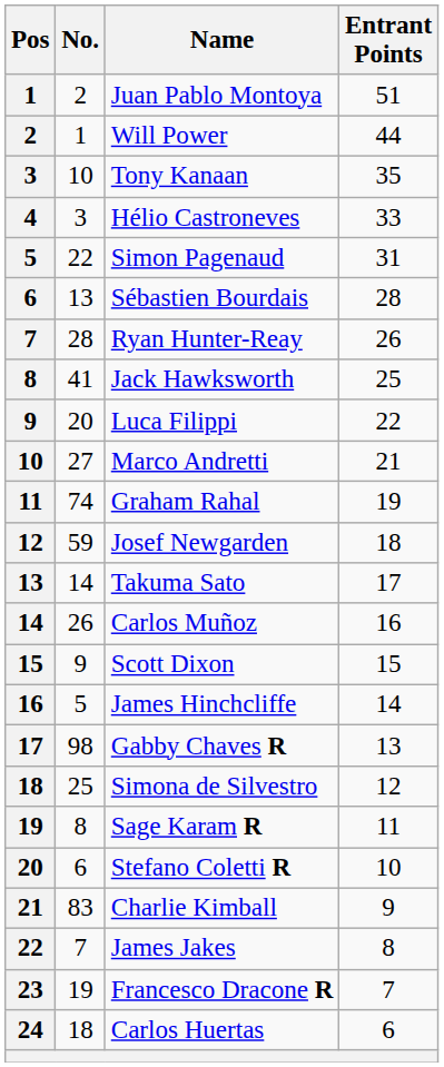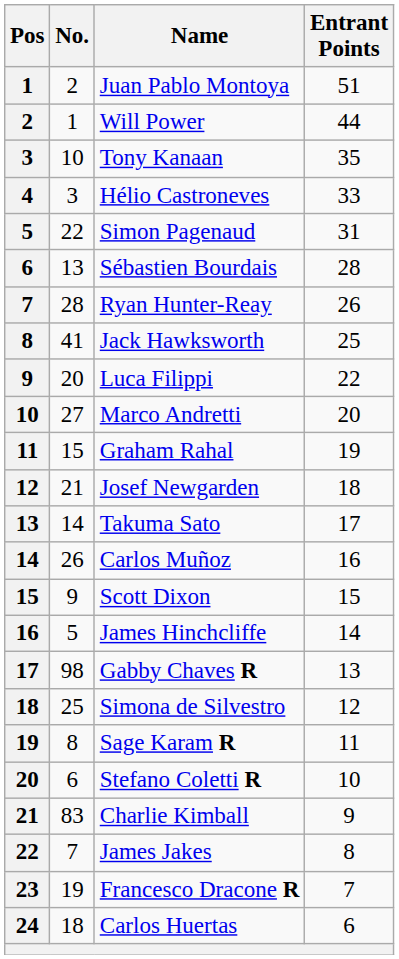 <table class="wikitable sortable" "style=fontsize=95%">
 <tr>
 <th>Pos</th>
 <th>No.</th>
 <th>Name</th>
 <th>Entrant<br> Points</th>
 </tr>
 <tr>
 <th scope="row">1</th>
 <td align=center>2</td>
 <td> <a href='#'>Juan Pablo Montoya</a></td>
 <td align="center">51</td>
 </tr>
 <tr>
 <th scope="row">2</th>
 <td align=center>1</td>
 <td> <a href='#'>Will Power</a></td>
 <td align="center">44</td>
 </tr>
 <tr>
 <th scope="row">3</th>
 <td align=center>10</td>
 <td> <a href='#'>Tony Kanaan</a></td>
 <td align="center">35</td>
 </tr>
 <tr>
 <th scope="row">4</th>
 <td align=center>3</td>
 <td> <a href='#'>Hélio Castroneves</a></td>
 <td align="center">33</td>
 </tr>
 <tr>
 <th scope="row">5</th>
 <td align=center>22</td>
 <td> <a href='#'>Simon Pagenaud</a></td>
 <td align="center">31</td>
 </tr>
 <tr>
 <th scope="row">6</th>
 <td align=center>13</td>
 <td> <a href='#'>Sébastien Bourdais</a></td>
 <td align="center">28</td>
 </tr>
 <tr>
 <th scope="row">7</th>
 <td align=center>28</td>
 <td> <a href='#'>Ryan Hunter-Reay</a></td>
 <td align="center">26</td>
 </tr>
 <tr>
 <th scope="row">8</th>
 <td align=center>41</td>
 <td> <a href='#'>Jack Hawksworth</a></td>
 <td align="center">25</td>
 </tr>
 <tr>
 <th scope="row">9</th>
 <td align=center>20</td>
 <td> <a href='#'>Luca Filippi</a></td>
 <td align="center">22</td>
 </tr>
 <tr>
 <th scope="row">10</th>
 <td align=center>27</td>
 <td> <a href='#'>Marco Andretti</a></td>
-<td align="center">21</td>
+<td align="center">20</td>
 </tr>
 <tr>
 <th scope="row">11</th>
-<td align=center>74</td>
+<td align=center>15</td>
 <td> <a href='#'>Graham Rahal</a></td>
 <td align="center">19</td>
 </tr>
 <tr>
 <th scope="row">12</th>
-<td align=center>59</td>
+<td align=center>21</td>
 <td> <a href='#'>Josef Newgarden</a></td>
 <td align="center">18</td>
 </tr>
 <tr>
 <th scope="row">13</th>
 <td align=center>14</td>
 <td> <a href='#'>Takuma Sato</a></td>
 <td align="center">17</td>
 </tr>
 <tr>
 <th scope="row">14</th>
 <td align=center>26</td>
 <td> <a href='#'>Carlos Muñoz</a></td>
 <td align="center">16</td>
 </tr>
 <tr>
 <th scope="row">15</th>
 <td align=center>9</td>
 <td> <a href='#'>Scott Dixon</a></td>
 <td align="center">15</td>
 </tr>
 <tr>
 <th scope="row">16</th>
 <td align=center>5</td>
 <td> <a href='#'>James Hinchcliffe</a></td>
 <td align="center">14</td>
 </tr>
 <tr>
 <th scope="row">17</th>
 <td align=center>98</td>
 <td> <a href='#'>Gabby Chaves</a> <strong><span>R</span></strong></td>
 <td align="center">13</td>
 </tr>
 <tr>
 <th scope="row">18</th>
 <td align=center>25</td>
 <td> <a href='#'>Simona de Silvestro</a></td>
 <td align="center">12</td>
 </tr>
 <tr>
 <th scope="row">19</th>
 <td align=center>8</td>
 <td> <a href='#'>Sage Karam</a> <strong><span>R</span></strong></td>
 <td align="center">11</td>
 </tr>
 <tr>
 <th scope="row">20</th>
 <td align=center>6</td>
 <td> <a href='#'>Stefano Coletti</a> <strong><span>R</span></strong></td>
 <td align="center">10</td>
 </tr>
 <tr>
 <th scope="row">21</th>
 <td align=center>83</td>
 <td> <a href='#'>Charlie Kimball</a></td>
 <td align="center">9</td>
 </tr>
 <tr>
 <th scope="row">22</th>
 <td align=center>7</td>
 <td> <a href='#'>James Jakes</a></td>
 <td align="center">8</td>
 </tr>
 <tr>
 <th scope="row">23</th>
 <td align=center>19</td>
 <td> <a href='#'>Francesco Dracone</a> <strong><span>R</span></strong></td>
 <td align="center">7</td>
 </tr>
 <tr>
 <th scope="row">24</th>
 <td align=center>18</td>
 <td> <a href='#'>Carlos Huertas</a></td>
 <td align="center">6</td>
 </tr>
 <tr>
 <th colspan=11 align=center></th>
 </tr>
 </table>
